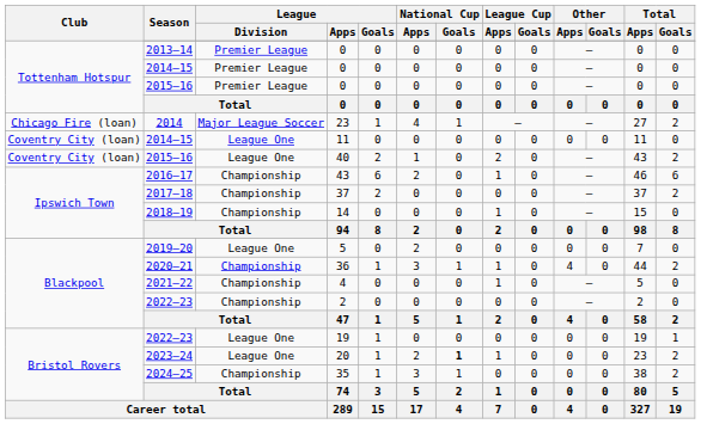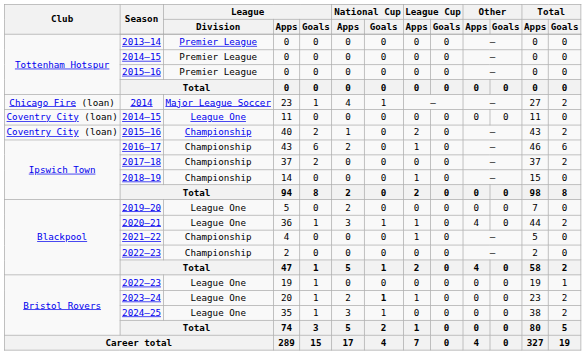 <table class="wikitable" style="text-align: center;">
 <tr>
 <th rowspan="2">Club</th>
 <th rowspan="2">Season</th>
 <th colspan="3">League</th>
 <th colspan="2">National Cup</th>
 <th colspan="2">League Cup</th>
 <th colspan="2">Other</th>
 <th colspan="2">Total</th>
 </tr>
 <tr>
 <th>Division</th>
 <th>Apps</th>
 <th>Goals</th>
 <th>Apps</th>
 <th>Goals</th>
 <th>Apps</th>
 <th>Goals</th>
 <th>Apps</th>
 <th>Goals</th>
 <th>Apps</th>
 <th>Goals</th>
 </tr>
 <tr>
 <td rowspan=5><a href='#'>Tottenham Hotspur</a></td>
 </tr>
 <tr>
 <td><a href='#'>2013–14</a></td>
 <td><a href='#'>Premier League</a></td>
 <td>0</td>
 <td>0</td>
 <td>0</td>
 <td>0</td>
 <td>0</td>
 <td>0</td>
 <td colspan="2">—</td>
 <td>0</td>
 <td>0</td>
 </tr>
 <tr>
 <td><a href='#'>2014–15</a></td>
 <td>Premier League</td>
 <td>0</td>
 <td>0</td>
 <td>0</td>
 <td>0</td>
 <td>0</td>
 <td>0</td>
 <td colspan="2">—</td>
 <td>0</td>
 <td>0</td>
 </tr>
 <tr>
 <td><a href='#'>2015–16</a></td>
 <td>Premier League</td>
 <td>0</td>
 <td>0</td>
 <td>0</td>
 <td>0</td>
 <td>0</td>
 <td>0</td>
 <td colspan="2">—</td>
 <td>0</td>
 <td>0</td>
 </tr>
 <tr>
 <th colspan="2">Total</th>
 <th>0</th>
 <th>0</th>
 <th>0</th>
 <th>0</th>
 <th>0</th>
 <th>0</th>
 <th>0</th>
 <th>0</th>
 <th>0</th>
 <th>0</th>
 </tr>
 <tr>
 <td><a href='#'>Chicago Fire</a> (loan)</td>
 <td><a href='#'>2014</a></td>
 <td><a href='#'>Major League Soccer</a></td>
 <td>23</td>
 <td>1</td>
 <td>4</td>
 <td>1</td>
 <td colspan="2">—</td>
 <td colspan="2">—</td>
 <td>27</td>
 <td>2</td>
 </tr>
 <tr>
 <td><a href='#'>Coventry City</a> (loan)</td>
 <td><a href='#'>2014–15</a></td>
 <td><a href='#'>League One</a></td>
 <td>11</td>
 <td>0</td>
 <td>0</td>
 <td>0</td>
 <td>0</td>
 <td>0</td>
 <td>0</td>
 <td>0</td>
 <td>11</td>
 <td>0</td>
 </tr>
 <tr>
 <td><a href='#'>Coventry City</a> (loan)</td>
 <td><a href='#'>2015–16</a></td>
-<td>League One</td>
+<td><a href='#'>Championship</a></td>
 <td>40</td>
 <td>2</td>
 <td>1</td>
 <td>0</td>
 <td>2</td>
 <td>0</td>
 <td colspan="2">—</td>
 <td>43</td>
 <td>2</td>
 </tr>
 <tr>
 <td rowspan="4"><a href='#'>Ipswich Town</a></td>
 <td><a href='#'>2016–17</a></td>
 <td>Championship</td>
 <td>43</td>
 <td>6</td>
 <td>2</td>
 <td>0</td>
 <td>1</td>
 <td>0</td>
 <td colspan="2">—</td>
 <td>46</td>
 <td>6</td>
 </tr>
 <tr>
 <td><a href='#'>2017–18</a></td>
 <td>Championship</td>
 <td>37</td>
 <td>2</td>
 <td>0</td>
 <td>0</td>
 <td>0</td>
 <td>0</td>
 <td colspan="2">—</td>
 <td>37</td>
 <td>2</td>
 </tr>
 <tr>
 <td><a href='#'>2018–19</a></td>
 <td>Championship</td>
 <td>14</td>
 <td>0</td>
 <td>0</td>
 <td>0</td>
 <td>1</td>
 <td>0</td>
 <td colspan="2">—</td>
 <td>15</td>
 <td>0</td>
 </tr>
 <tr>
 <th colspan="2">Total</th>
 <th>94</th>
 <th>8</th>
 <th>2</th>
 <th>0</th>
 <th>2</th>
 <th>0</th>
 <th>0</th>
 <th>0</th>
 <th>98</th>
 <th>8</th>
 </tr>
 <tr>
 <td rowspan="5"><a href='#'>Blackpool</a></td>
 <td><a href='#'>2019–20</a></td>
 <td>League One</td>
 <td>5</td>
 <td>0</td>
 <td>2</td>
 <td>0</td>
 <td>0</td>
 <td>0</td>
 <td>0</td>
 <td>0</td>
 <td>7</td>
 <td>0</td>
 </tr>
 <tr>
 <td><a href='#'>2020–21</a></td>
-<td><a href='#'>Championship</a></td>
+<td>League One</td>
 <td>36</td>
 <td>1</td>
 <td>3</td>
 <td>1</td>
 <td>1</td>
 <td>0</td>
 <td>4</td>
 <td>0</td>
 <td>44</td>
 <td>2</td>
 </tr>
 <tr>
 <td><a href='#'>2021–22</a></td>
 <td>Championship</td>
 <td>4</td>
 <td>0</td>
 <td>0</td>
 <td>0</td>
 <td>1</td>
 <td>0</td>
 <td colspan="2">—</td>
 <td>5</td>
 <td>0</td>
 </tr>
 <tr>
 <td><a href='#'>2022–23</a></td>
 <td>Championship</td>
 <td>2</td>
 <td>0</td>
 <td>0</td>
 <td>0</td>
 <td>0</td>
 <td>0</td>
 <td colspan="2">—</td>
 <td>2</td>
 <td>0</td>
 </tr>
 <tr>
 <th colspan="2">Total</th>
 <th>47</th>
 <th>1</th>
 <th>5</th>
 <th>1</th>
 <th>2</th>
 <th>0</th>
 <th>4</th>
 <th>0</th>
 <th>58</th>
 <th>2</th>
 </tr>
 <tr>
 <td rowspan="4"><a href='#'>Bristol Rovers</a></td>
 <td><a href='#'>2022–23</a></td>
 <td>League One</td>
 <td>19</td>
 <td>1</td>
 <td>0</td>
 <td>0</td>
 <td>0</td>
 <td>0</td>
 <td>0</td>
 <td>0</td>
 <td>19</td>
 <td>1</td>
 </tr>
 <tr>
 <td><a href='#'>2023–24</a></td>
 <td>League One</td>
 <td>20</td>
 <td>1</td>
 <td>2</td>
 <td><strong>1</strong></td>
 <td>1</td>
 <td>0</td>
 <td>0</td>
 <td>0</td>
 <td>23</td>
 <td>2</td>
 </tr>
 <tr>
 <td><a href='#'>2024–25</a></td>
-<td>Championship</td>
+<td>League One</td>
 <td>35</td>
 <td>1</td>
 <td>3</td>
 <td>1</td>
 <td>0</td>
 <td>0</td>
 <td>0</td>
 <td>0</td>
 <td>38</td>
 <td>2</td>
 </tr>
 <tr>
 <th colspan="2">Total</th>
 <th>74</th>
 <th>3</th>
 <th>5</th>
 <th>2</th>
 <th>1</th>
 <th>0</th>
 <th>0</th>
 <th>0</th>
 <th>80</th>
 <th>5</th>
 </tr>
 <tr>
 <th colspan="3">Career total</th>
 <th>289</th>
 <th>15</th>
 <th>17</th>
 <th>4</th>
 <th>7</th>
 <th>0</th>
 <th>4</th>
 <th>0</th>
 <th>327</th>
 <th>19</th>
 </tr>
 </table>
